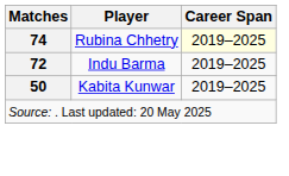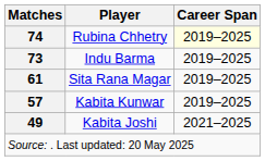 <table class="wikitable" style="text-align: center;">
 <tr>
 <th>Matches</th>
 <th>Player</th>
 <th>Career Span</th>
 </tr>
 <tr>
 <th>74</th>
 <td><a href='#'>Rubina Chhetry</a></td>
 <td style="background: lightyellow;">2019–2025</td>
 </tr>
 <tr>
-<th>72</th>
+<th>73</th>
 <td><a href='#'>Indu Barma</a></td>
 <td>2019–2025</td>
 </tr>
 <tr>
-<th>50</th>
+<th>61</th>
+<td><a href='#'>Sita Rana Magar</a></td>
+<td>2019–2025</td>
+</tr>
+<tr>
+<th>57</th>
 <td><a href='#'>Kabita Kunwar</a></td>
 <td>2019–2025</td>
+</tr>
+<tr>
+<th>49</th>
+<td><a href='#'>Kabita Joshi</a></td>
+<td>2021–2025</td>
 </tr>
 <tr>
 <td colspan="3" style="text-align:left;"><small><em>Source: </em>. Last updated: 20 May 2025</small></td>
 </tr>
 </table>
